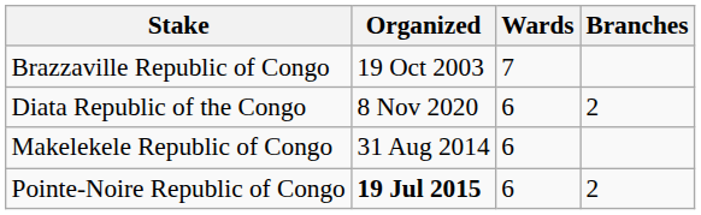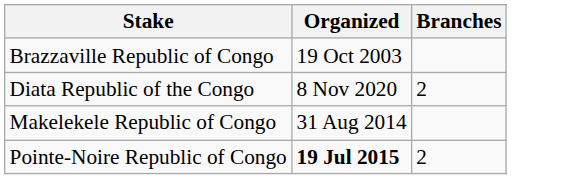 <table class="wikitable">
 <tr>
 <th>Stake</th>
 <th data-sort-type=date>Organized</th>
-<th>Wards</th>
 <th>Branches</th>
 </tr>
 <tr>
 <td>Brazzaville Republic of Congo</td>
 <td>19 Oct 2003</td>
-<td>7</td>
 <td></td>
 </tr>
 <tr>
 <td>Diata Republic of the Congo</td>
 <td>8 Nov 2020</td>
-<td>6</td>
 <td>2</td>
 </tr>
 <tr>
 <td>Makelekele Republic of Congo</td>
 <td>31 Aug 2014</td>
-<td>6</td>
 <td></td>
 </tr>
 <tr>
 <td>Pointe-Noire Republic of Congo</td>
 <td><strong>19 Jul 2015</strong></td>
-<td>6</td>
 <td>2</td>
 </tr>
 </table>
